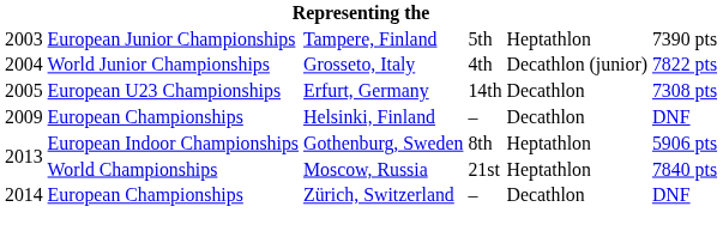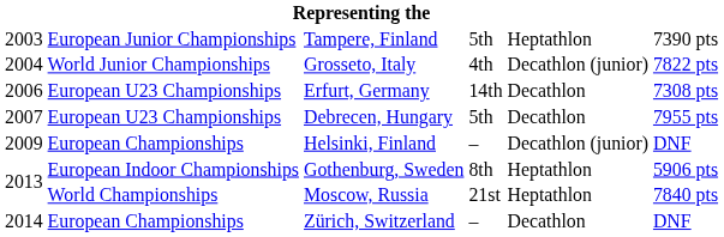 <table>
 <tr>
 <th colspan="6">Representing the </th>
 </tr>
 <tr>
 <td>2003</td>
 <td><a href='#'>European Junior Championships</a></td>
 <td><a href='#'>Tampere, Finland</a></td>
 <td>5th</td>
 <td>Heptathlon</td>
 <td>7390 pts</td>
 </tr>
 <tr>
 <td>2004</td>
 <td><a href='#'>World Junior Championships</a></td>
 <td><a href='#'>Grosseto, Italy</a></td>
 <td>4th</td>
 <td>Decathlon (junior)</td>
 <td><a href='#'>7822 pts</a></td>
 </tr>
 <tr>
-<td>2005</td>
+<td>2006</td>
 <td><a href='#'>European U23 Championships</a></td>
 <td><a href='#'>Erfurt, Germany</a></td>
 <td>14th</td>
 <td>Decathlon</td>
 <td><a href='#'>7308 pts</a></td>
 </tr>
 <tr>
+<td>2007</td>
+<td><a href='#'>European U23 Championships</a></td>
+<td><a href='#'>Debrecen, Hungary</a></td>
+<td>5th</td>
+<td>Decathlon</td>
+<td><a href='#'>7955 pts</a></td>
+</tr>
+<tr>
 <td>2009</td>
 <td><a href='#'>European Championships</a></td>
 <td><a href='#'>Helsinki, Finland</a></td>
 <td>–</td>
-<td>Decathlon</td>
+<td>Decathlon (junior)</td>
 <td><a href='#'>DNF</a></td>
 </tr>
 <tr>
 <td rowspan=2>2013</td>
 <td><a href='#'>European Indoor Championships</a></td>
 <td><a href='#'>Gothenburg, Sweden</a></td>
 <td>8th</td>
 <td>Heptathlon</td>
 <td><a href='#'>5906 pts</a></td>
 </tr>
 <tr>
 <td><a href='#'>World Championships</a></td>
 <td><a href='#'>Moscow, Russia</a></td>
 <td>21st</td>
 <td>Heptathlon</td>
 <td><a href='#'>7840 pts</a></td>
 </tr>
 <tr>
 <td>2014</td>
 <td><a href='#'>European Championships</a></td>
 <td><a href='#'>Zürich, Switzerland</a></td>
 <td>–</td>
 <td>Decathlon</td>
 <td><a href='#'>DNF</a></td>
 </tr>
 </table>
